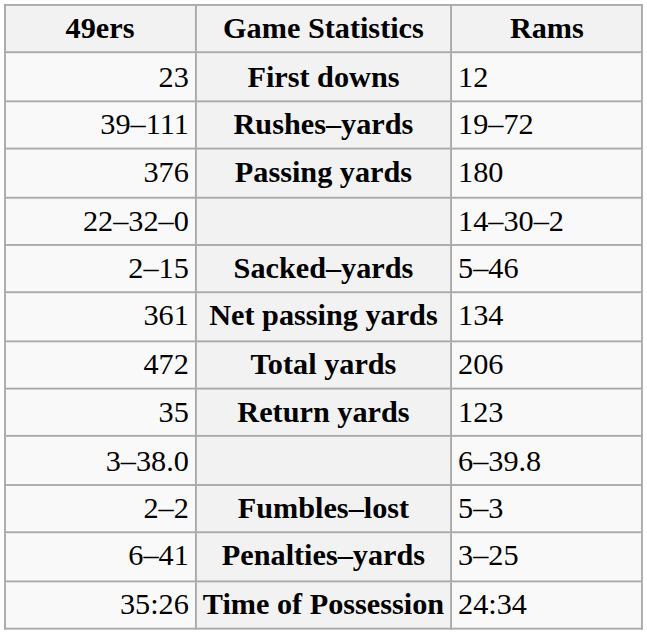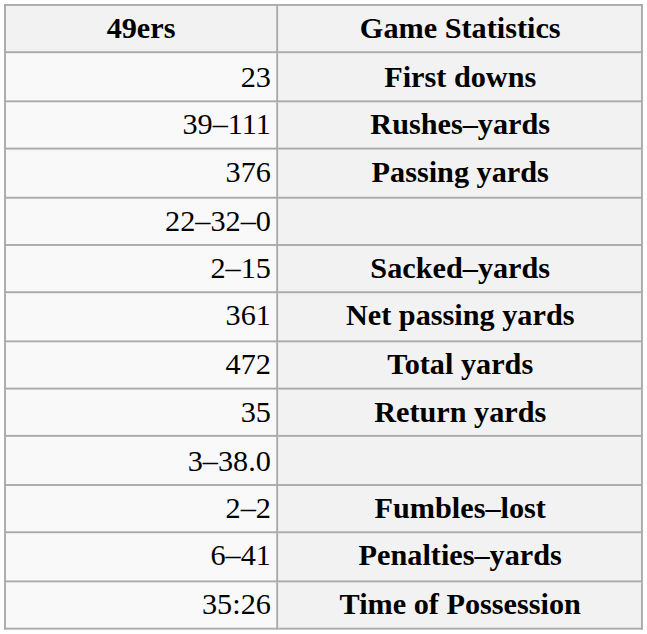 <table class="wikitable" style="margin: 1em auto 1em auto">
 <tr>
 <th style="width:30%;">49ers</th>
 <th style="width:40%;">Game Statistics</th>
-<th style="width:30%;">Rams</th>
 </tr>
 <tr>
 <td style="text-align:right;">23</td>
 <th>First downs</th>
-<td>12</td>
 </tr>
 <tr>
 <td style="text-align:right;">39–111</td>
 <th>Rushes–yards</th>
-<td>19–72</td>
 </tr>
 <tr>
 <td style="text-align:right;">376</td>
 <th>Passing yards</th>
-<td>180</td>
 </tr>
 <tr>
 <td style="text-align:right;">22–32–0</td>
 <th></th>
-<td>14–30–2</td>
 </tr>
 <tr>
 <td style="text-align:right;">2–15</td>
 <th>Sacked–yards</th>
-<td>5–46</td>
 </tr>
 <tr>
 <td style="text-align:right;">361</td>
 <th>Net passing yards</th>
-<td>134</td>
 </tr>
 <tr>
 <td style="text-align:right;">472</td>
 <th>Total yards</th>
-<td>206</td>
 </tr>
 <tr>
 <td style="text-align:right;">35</td>
 <th>Return yards</th>
-<td>123</td>
 </tr>
 <tr>
 <td style="text-align:right;">3–38.0</td>
 <th></th>
-<td>6–39.8</td>
 </tr>
 <tr>
 <td style="text-align:right;">2–2</td>
 <th>Fumbles–lost</th>
-<td>5–3</td>
 </tr>
 <tr>
 <td style="text-align:right;">6–41</td>
 <th>Penalties–yards</th>
-<td>3–25</td>
 </tr>
 <tr>
 <td style="text-align:right;">35:26</td>
 <th>Time of Possession</th>
-<td>24:34</td>
 </tr>
 </table>
